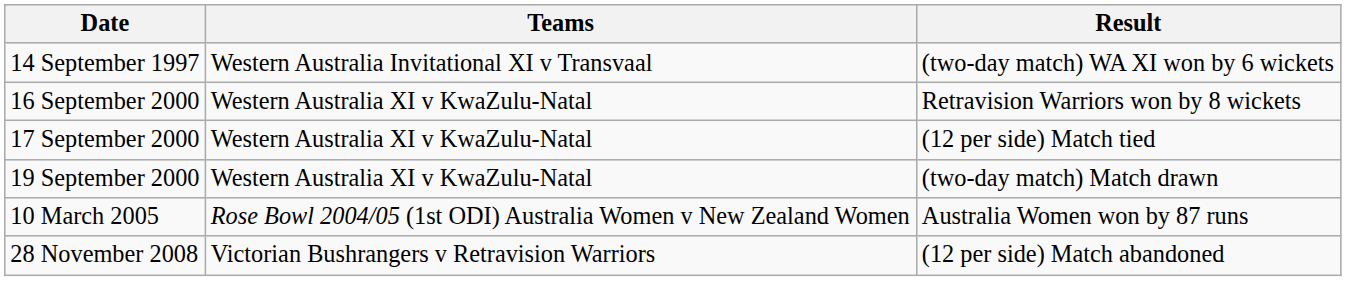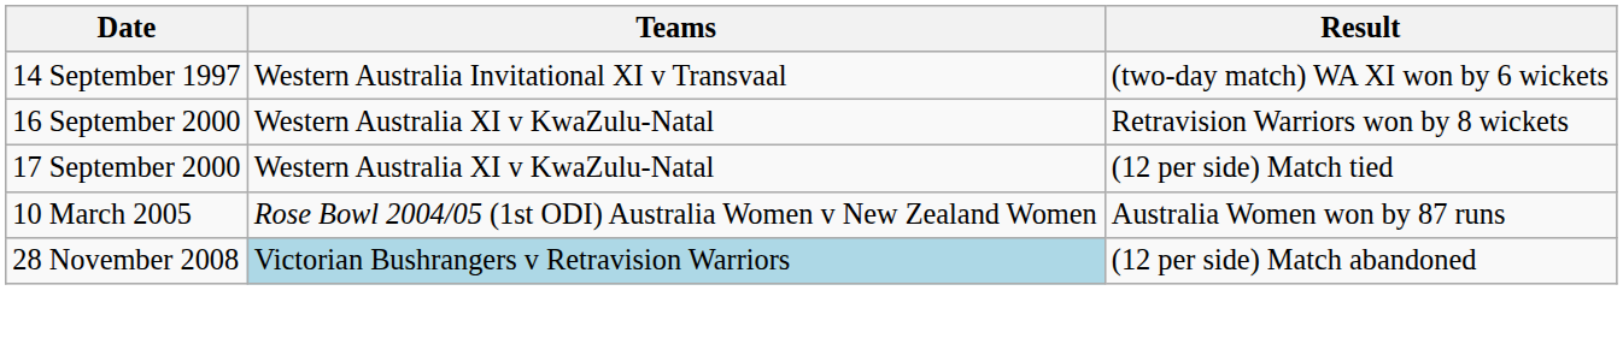 <table class=wikitable>
 <tr>
 <th width=15%>Date</th>
 <th>Teams</th>
 <th>Result</th>
 </tr>
 <tr>
 <td>14 September 1997</td>
 <td>Western Australia Invitational XI v Transvaal</td>
 <td>(two-day match) WA XI won by 6 wickets</td>
 </tr>
 <tr>
 <td>16 September 2000</td>
 <td>Western Australia XI v KwaZulu-Natal</td>
 <td>Retravision Warriors won by 8 wickets</td>
 </tr>
 <tr>
 <td>17 September 2000</td>
 <td>Western Australia XI v KwaZulu-Natal</td>
 <td>(12 per side) Match tied</td>
 </tr>
 <tr>
-<td>19 September 2000</td>
-<td>Western Australia XI v KwaZulu-Natal</td>
-<td>(two-day match) Match drawn</td>
-</tr>
-<tr>
 <td>10 March 2005</td>
 <td><em>Rose Bowl 2004/05</em> (1st ODI) Australia Women v New Zealand Women</td>
 <td>Australia Women won by 87 runs</td>
 </tr>
 <tr>
 <td>28 November 2008</td>
-<td>Victorian Bushrangers v Retravision Warriors</td>
+<td style="background: lightblue;">Victorian Bushrangers v Retravision Warriors</td>
 <td>(12 per side) Match abandoned</td>
 </tr>
 </table>
